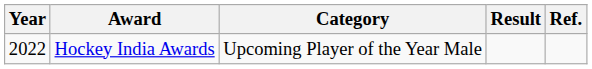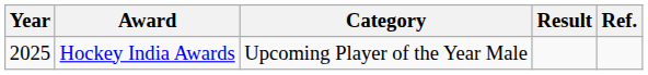 <table class="wikitable" style="text-align:center;">
 <tr>
 <th>Year</th>
 <th>Award</th>
 <th>Category</th>
 <th>Result</th>
 <th>Ref.</th>
 </tr>
 <tr>
-<td>2022</td>
+<td>2025</td>
 <td><a href='#'>Hockey India Awards</a></td>
 <td>Upcoming Player of the Year Male</td>
 <td></td>
 <td></td>
 </tr>
 </table>
